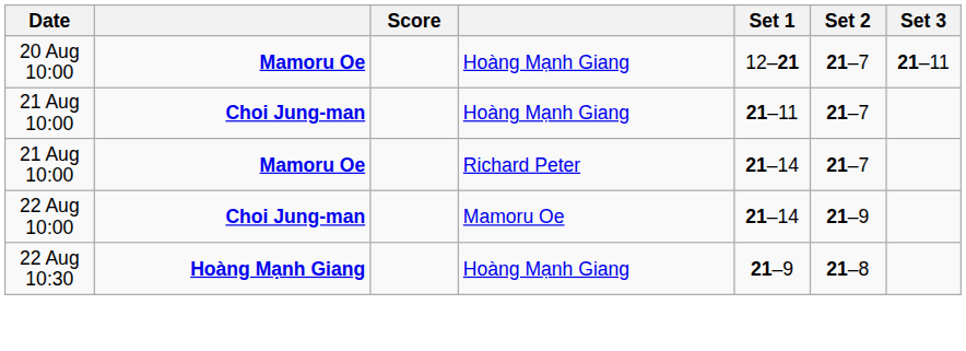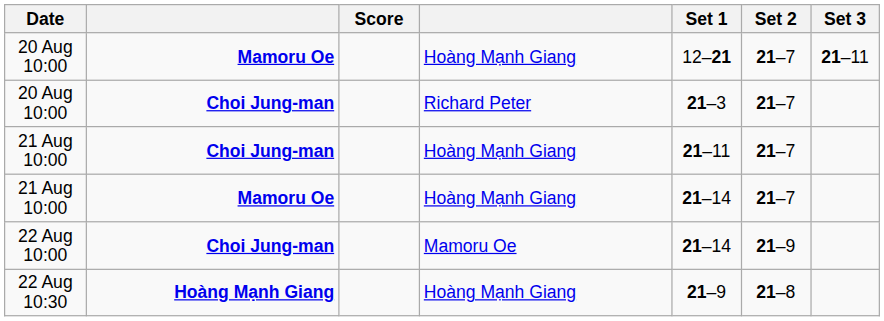 <table class="wikitable" style="text-align:center; font-size:90%">
 <tr>
 <th width="60">Date</th>
 <th align="right" width="200"></th>
 <th width="60">Score</th>
 <th align="left" width="200"></th>
 <th width="50">Set 1</th>
 <th width="50">Set 2</th>
 <th width="50">Set 3</th>
 </tr>
 <tr>
 <td>20 Aug<br>10:00</td>
 <td align="right"><strong><a href='#'>Mamoru Oe</a> </strong></td>
 <td align="center"></td>
 <td align="left"> <a href='#'>Hoàng Mạnh Giang</a></td>
 <td>12–<strong>21</strong></td>
 <td><strong>21</strong>–7</td>
 <td><strong>21</strong>–11</td>
 </tr>
 <tr>
+<td>20 Aug<br>10:00</td>
+<td align="right"><strong><a href='#'>Choi Jung-man</a> </strong></td>
+<td align="center"></td>
+<td align="left"> <a href='#'>Richard Peter</a></td>
+<td><strong>21</strong>–3</td>
+<td><strong>21</strong>–7</td>
+<td></td>
+</tr>
+<tr>
 <td>21 Aug<br>10:00</td>
 <td align="right"><strong><a href='#'>Choi Jung-man</a> </strong></td>
 <td align="center"></td>
 <td align="left"> <a href='#'>Hoàng Mạnh Giang</a></td>
 <td><strong>21</strong>–11</td>
 <td><strong>21</strong>–7</td>
 <td></td>
 </tr>
 <tr>
 <td>21 Aug<br>10:00</td>
 <td align="right"><strong><a href='#'>Mamoru Oe</a> </strong></td>
 <td align="center"></td>
-<td align="left"> <a href='#'>Richard Peter</a></td>
+<td align="left"> <a href='#'>Hoàng Mạnh Giang</a></td>
 <td><strong>21</strong>–14</td>
 <td><strong>21</strong>–7</td>
 <td></td>
 </tr>
 <tr>
 <td>22 Aug<br>10:00</td>
 <td align="right"><strong><a href='#'>Choi Jung-man</a> </strong></td>
 <td align="center"></td>
 <td align="left"> <a href='#'>Mamoru Oe</a></td>
 <td><strong>21</strong>–14</td>
 <td><strong>21</strong>–9</td>
 <td></td>
 </tr>
 <tr>
 <td>22 Aug<br>10:30</td>
 <td align="right"><strong><a href='#'>Hoàng Mạnh Giang</a> </strong></td>
 <td align="center"></td>
 <td align="left"> <a href='#'>Hoàng Mạnh Giang</a></td>
 <td><strong>21</strong>–9</td>
 <td><strong>21</strong>–8</td>
 <td></td>
 </tr>
 </table>
